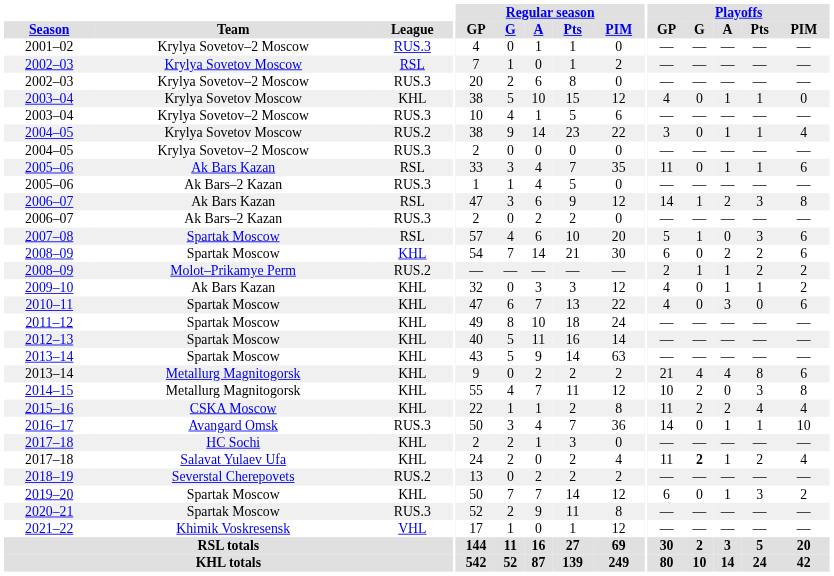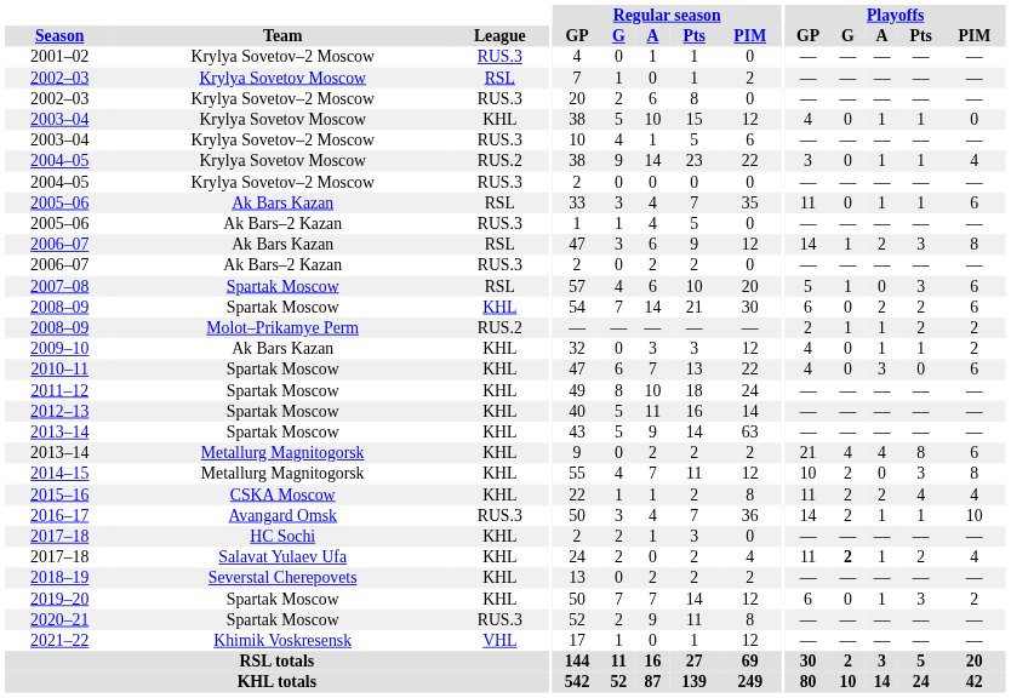 <table border="0" cellpadding="1" cellspacing="0" style="text-align:center; width:60em">
 <tr bgcolor="#e0e0e0">
 <th colspan="3" bgcolor="#ffffff"></th>
 <th rowspan="99" bgcolor="#ffffff"></th>
 <th colspan="5"><a href='#'>Regular season</a></th>
 <th rowspan="99" bgcolor="#ffffff"></th>
 <th colspan="5"><a href='#'>Playoffs</a></th>
 </tr>
 <tr bgcolor="#e0e0e0">
 <th><a href='#'>Season</a></th>
 <th>Team</th>
 <th>League</th>
 <th>GP</th>
 <th><a href='#'>G</a></th>
 <th><a href='#'>A</a></th>
 <th><a href='#'>Pts</a></th>
 <th><a href='#'>PIM</a></th>
 <th>GP</th>
 <th>G</th>
 <th>A</th>
 <th>Pts</th>
 <th>PIM</th>
 </tr>
 <tr>
 <td>2001–02</td>
 <td>Krylya Sovetov–2 Moscow</td>
 <td><a href='#'>RUS.3</a></td>
 <td>4</td>
 <td>0</td>
 <td>1</td>
 <td>1</td>
 <td>0</td>
 <td>—</td>
 <td>—</td>
 <td>—</td>
 <td>—</td>
 <td>—</td>
 </tr>
 <tr bgcolor="#f0f0f0">
 <td><a href='#'>2002–03</a></td>
 <td><a href='#'>Krylya Sovetov Moscow</a></td>
 <td><a href='#'>RSL</a></td>
 <td>7</td>
 <td>1</td>
 <td>0</td>
 <td>1</td>
 <td>2</td>
 <td>—</td>
 <td>—</td>
 <td>—</td>
 <td>—</td>
 <td>—</td>
 </tr>
 <tr>
 <td>2002–03</td>
 <td>Krylya Sovetov–2 Moscow</td>
 <td>RUS.3</td>
 <td>20</td>
 <td>2</td>
 <td>6</td>
 <td>8</td>
 <td>0</td>
 <td>—</td>
 <td>—</td>
 <td>—</td>
 <td>—</td>
 <td>—</td>
 </tr>
 <tr bgcolor="#f0f0f0">
 <td><a href='#'>2003–04</a></td>
 <td>Krylya Sovetov Moscow</td>
 <td>KHL</td>
 <td>38</td>
 <td>5</td>
 <td>10</td>
 <td>15</td>
 <td>12</td>
 <td>4</td>
 <td>0</td>
 <td>1</td>
 <td>1</td>
 <td>0</td>
 </tr>
 <tr>
 <td>2003–04</td>
 <td>Krylya Sovetov–2 Moscow</td>
 <td>RUS.3</td>
 <td>10</td>
 <td>4</td>
 <td>1</td>
 <td>5</td>
 <td>6</td>
 <td>—</td>
 <td>—</td>
 <td>—</td>
 <td>—</td>
 <td>—</td>
 </tr>
 <tr bgcolor="#f0f0f0">
 <td><a href='#'>2004–05</a></td>
 <td>Krylya Sovetov Moscow</td>
 <td>RUS.2</td>
 <td>38</td>
 <td>9</td>
 <td>14</td>
 <td>23</td>
 <td>22</td>
 <td>3</td>
 <td>0</td>
 <td>1</td>
 <td>1</td>
 <td>4</td>
 </tr>
 <tr>
 <td>2004–05</td>
 <td>Krylya Sovetov–2 Moscow</td>
 <td>RUS.3</td>
 <td>2</td>
 <td>0</td>
 <td>0</td>
 <td>0</td>
 <td>0</td>
 <td>—</td>
 <td>—</td>
 <td>—</td>
 <td>—</td>
 <td>—</td>
 </tr>
 <tr bgcolor="#f0f0f0">
 <td><a href='#'>2005–06</a></td>
 <td><a href='#'>Ak Bars Kazan</a></td>
 <td>RSL</td>
 <td>33</td>
 <td>3</td>
 <td>4</td>
 <td>7</td>
 <td>35</td>
 <td>11</td>
 <td>0</td>
 <td>1</td>
 <td>1</td>
 <td>6</td>
 </tr>
 <tr>
 <td>2005–06</td>
 <td>Ak Bars–2 Kazan</td>
 <td>RUS.3</td>
 <td>1</td>
 <td>1</td>
 <td>4</td>
 <td>5</td>
 <td>0</td>
 <td>—</td>
 <td>—</td>
 <td>—</td>
 <td>—</td>
 <td>—</td>
 </tr>
 <tr bgcolor="#f0f0f0">
 <td><a href='#'>2006–07</a></td>
 <td>Ak Bars Kazan</td>
 <td>RSL</td>
 <td>47</td>
 <td>3</td>
 <td>6</td>
 <td>9</td>
 <td>12</td>
 <td>14</td>
 <td>1</td>
 <td>2</td>
 <td>3</td>
 <td>8</td>
 </tr>
 <tr>
 <td>2006–07</td>
 <td>Ak Bars–2 Kazan</td>
 <td>RUS.3</td>
 <td>2</td>
 <td>0</td>
 <td>2</td>
 <td>2</td>
 <td>0</td>
 <td>—</td>
 <td>—</td>
 <td>—</td>
 <td>—</td>
 <td>—</td>
 </tr>
 <tr bgcolor="#f0f0f0">
 <td><a href='#'>2007–08</a></td>
 <td><a href='#'>Spartak Moscow</a></td>
 <td>RSL</td>
 <td>57</td>
 <td>4</td>
 <td>6</td>
 <td>10</td>
 <td>20</td>
 <td>5</td>
 <td>1</td>
 <td>0</td>
 <td>3</td>
 <td>6</td>
 </tr>
 <tr>
 <td><a href='#'>2008–09</a></td>
 <td>Spartak Moscow</td>
 <td><a href='#'>KHL</a></td>
 <td>54</td>
 <td>7</td>
 <td>14</td>
 <td>21</td>
 <td>30</td>
 <td>6</td>
 <td>0</td>
 <td>2</td>
 <td>2</td>
 <td>6</td>
 </tr>
 <tr bgcolor="#f0f0f0">
 <td><a href='#'>2008–09</a></td>
 <td><a href='#'>Molot–Prikamye Perm</a></td>
 <td>RUS.2</td>
 <td>—</td>
 <td>—</td>
 <td>—</td>
 <td>—</td>
 <td>—</td>
 <td>2</td>
 <td>1</td>
 <td>1</td>
 <td>2</td>
 <td>2</td>
 </tr>
 <tr>
 <td><a href='#'>2009–10</a></td>
 <td>Ak Bars Kazan</td>
 <td>KHL</td>
 <td>32</td>
 <td>0</td>
 <td>3</td>
 <td>3</td>
 <td>12</td>
 <td>4</td>
 <td>0</td>
 <td>1</td>
 <td>1</td>
 <td>2</td>
 </tr>
 <tr bgcolor="#f0f0f0">
 <td><a href='#'>2010–11</a></td>
 <td>Spartak Moscow</td>
 <td>KHL</td>
 <td>47</td>
 <td>6</td>
 <td>7</td>
 <td>13</td>
 <td>22</td>
 <td>4</td>
 <td>0</td>
 <td>3</td>
 <td>0</td>
 <td>6</td>
 </tr>
 <tr>
 <td><a href='#'>2011–12</a></td>
 <td>Spartak Moscow</td>
 <td>KHL</td>
 <td>49</td>
 <td>8</td>
 <td>10</td>
 <td>18</td>
 <td>24</td>
 <td>—</td>
 <td>—</td>
 <td>—</td>
 <td>—</td>
 <td>—</td>
 </tr>
 <tr bgcolor="#f0f0f0">
 <td><a href='#'>2012–13</a></td>
 <td>Spartak Moscow</td>
 <td>KHL</td>
 <td>40</td>
 <td>5</td>
 <td>11</td>
 <td>16</td>
 <td>14</td>
 <td>—</td>
 <td>—</td>
 <td>—</td>
 <td>—</td>
 <td>—</td>
 </tr>
 <tr>
 <td><a href='#'>2013–14</a></td>
 <td>Spartak Moscow</td>
 <td>KHL</td>
 <td>43</td>
 <td>5</td>
 <td>9</td>
 <td>14</td>
 <td>63</td>
 <td>—</td>
 <td>—</td>
 <td>—</td>
 <td>—</td>
 <td>—</td>
 </tr>
 <tr bgcolor="#f0f0f0">
 <td>2013–14</td>
 <td><a href='#'>Metallurg Magnitogorsk</a></td>
 <td>KHL</td>
 <td>9</td>
 <td>0</td>
 <td>2</td>
 <td>2</td>
 <td>2</td>
 <td>21</td>
 <td>4</td>
 <td>4</td>
 <td>8</td>
 <td>6</td>
 </tr>
 <tr>
 <td><a href='#'>2014–15</a></td>
 <td>Metallurg Magnitogorsk</td>
 <td>KHL</td>
 <td>55</td>
 <td>4</td>
 <td>7</td>
 <td>11</td>
 <td>12</td>
 <td>10</td>
 <td>2</td>
 <td>0</td>
 <td>3</td>
 <td>8</td>
 </tr>
 <tr bgcolor="#f0f0f0">
 <td><a href='#'>2015–16</a></td>
 <td><a href='#'>CSKA Moscow</a></td>
 <td>KHL</td>
 <td>22</td>
 <td>1</td>
 <td>1</td>
 <td>2</td>
 <td>8</td>
 <td>11</td>
 <td>2</td>
 <td>2</td>
 <td>4</td>
 <td>4</td>
 </tr>
 <tr>
 <td><a href='#'>2016–17</a></td>
 <td><a href='#'>Avangard Omsk</a></td>
 <td>RUS.3</td>
 <td>50</td>
 <td>3</td>
 <td>4</td>
 <td>7</td>
 <td>36</td>
 <td>14</td>
-<td>0</td>
+<td>2</td>
 <td>1</td>
 <td>1</td>
 <td>10</td>
 </tr>
 <tr bgcolor="#f0f0f0">
 <td><a href='#'>2017–18</a></td>
 <td><a href='#'>HC Sochi</a></td>
 <td>KHL</td>
 <td>2</td>
 <td>2</td>
 <td>1</td>
 <td>3</td>
 <td>0</td>
 <td>—</td>
 <td>—</td>
 <td>—</td>
 <td>—</td>
 <td>—</td>
 </tr>
 <tr>
 <td>2017–18</td>
 <td><a href='#'>Salavat Yulaev Ufa</a></td>
 <td>KHL</td>
 <td>24</td>
 <td>2</td>
 <td>0</td>
 <td>2</td>
 <td>4</td>
 <td>11</td>
 <td><strong>2</strong></td>
 <td>1</td>
 <td>2</td>
 <td>4</td>
 </tr>
 <tr bgcolor="#f0f0f0">
 <td><a href='#'>2018–19</a></td>
 <td><a href='#'>Severstal Cherepovets</a></td>
-<td>RUS.2</td>
+<td>KHL</td>
 <td>13</td>
 <td>0</td>
 <td>2</td>
 <td>2</td>
 <td>2</td>
 <td>—</td>
 <td>—</td>
 <td>—</td>
 <td>—</td>
 <td>—</td>
 </tr>
 <tr>
 <td><a href='#'>2019–20</a></td>
 <td>Spartak Moscow</td>
 <td>KHL</td>
 <td>50</td>
 <td>7</td>
 <td>7</td>
 <td>14</td>
 <td>12</td>
 <td>6</td>
 <td>0</td>
 <td>1</td>
 <td>3</td>
 <td>2</td>
 </tr>
 <tr bgcolor="#f0f0f0">
 <td><a href='#'>2020–21</a></td>
 <td>Spartak Moscow</td>
 <td>RUS.3</td>
 <td>52</td>
 <td>2</td>
 <td>9</td>
 <td>11</td>
 <td>8</td>
 <td>—</td>
 <td>—</td>
 <td>—</td>
 <td>—</td>
 <td>—</td>
 </tr>
 <tr>
 <td><a href='#'>2021–22</a></td>
 <td><a href='#'>Khimik Voskresensk</a></td>
 <td><a href='#'>VHL</a></td>
 <td>17</td>
 <td>1</td>
 <td>0</td>
 <td>1</td>
 <td>12</td>
 <td>—</td>
 <td>—</td>
 <td>—</td>
 <td>—</td>
 <td>—</td>
 </tr>
 <tr bgcolor="#e0e0e0">
 <th colspan="3">RSL totals</th>
 <th>144</th>
 <th>11</th>
 <th>16</th>
 <th>27</th>
 <th>69</th>
 <th>30</th>
 <th>2</th>
 <th>3</th>
 <th>5</th>
 <th>20</th>
 </tr>
 <tr bgcolor="#e0e0e0">
 <th colspan="3">KHL totals</th>
 <th>542</th>
 <th>52</th>
 <th>87</th>
 <th>139</th>
 <th>249</th>
 <th>80</th>
 <th>10</th>
 <th>14</th>
 <th>24</th>
 <th>42</th>
 </tr>
 </table>
